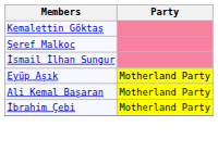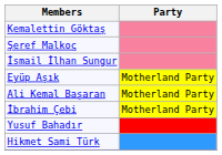 <table class=wikitable style="border:1px solid #8888aa; background-color:#f7f8ff; padding:0px; font-size:90%;">
 <tr>
 <th>Members</th>
 <th>Party</th>
 </tr>
 <tr>
 <td><a href='#'>Kemalettin Göktaş</a></td>
 <td style="background: #F7819F"></td>
 </tr>
 <tr>
 <td><a href='#'>Şeref Malkoç</a></td>
 <td style="background: #F7819F"></td>
 </tr>
 <tr>
 <td><a href='#'>İsmail İlhan Sungur</a></td>
 <td style="background: #F7819F"></td>
 </tr>
 <tr>
 <td><a href='#'>Eyüp Aşık</a></td>
 <td style="background: #ffff00">Motherland Party</td>
 </tr>
 <tr>
 <td><a href='#'>Ali Kemal Başaran</a></td>
 <td style="background: #ffff00">Motherland Party</td>
 </tr>
 <tr>
 <td><a href='#'>İbrahim Çebi</a></td>
 <td style="background: #ffff00">Motherland Party</td>
 </tr>
 <tr>
+<td><a href='#'>Yusuf Bahadır</a></td>
+<td style="background: #ff0000"></td>
+</tr>
+<tr>
+<td><a href='#'>Hikmet Sami Türk</a></td>
+<td style="background: #2E9AFE"></td>
+</tr>
+<tr>
 </tr>
 </table>
